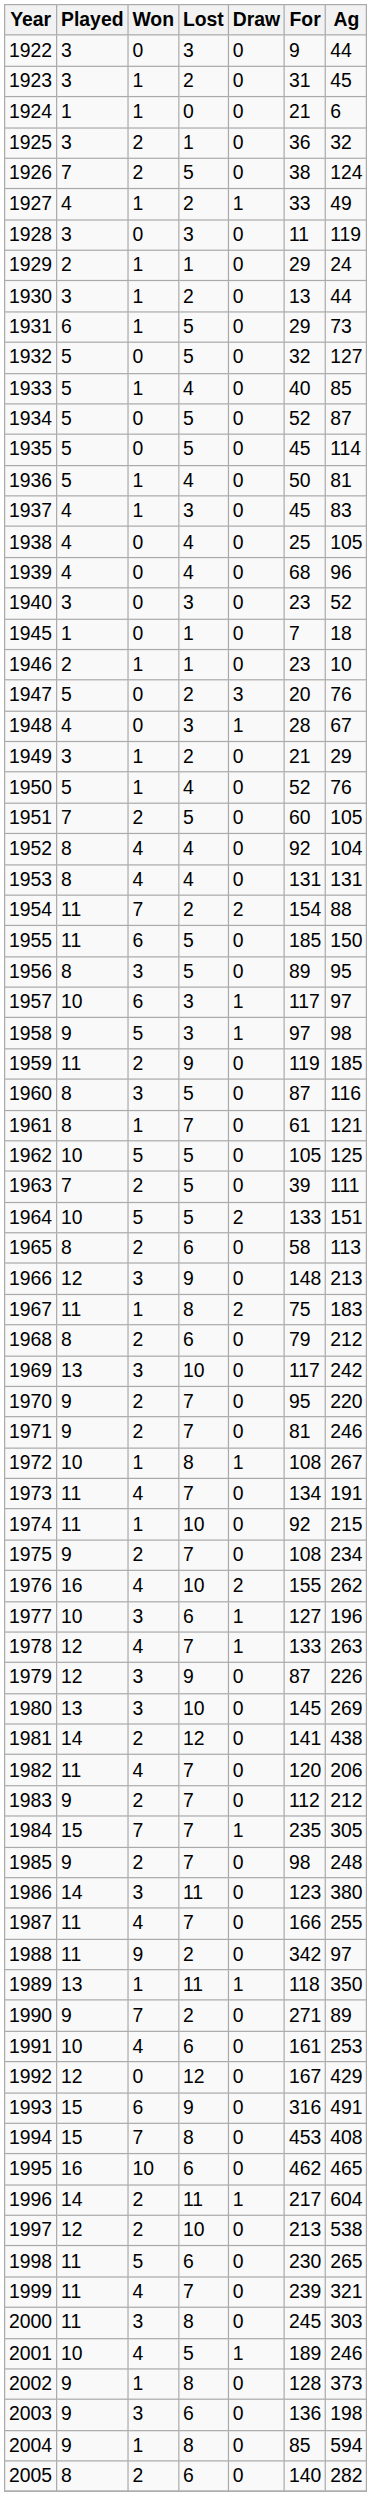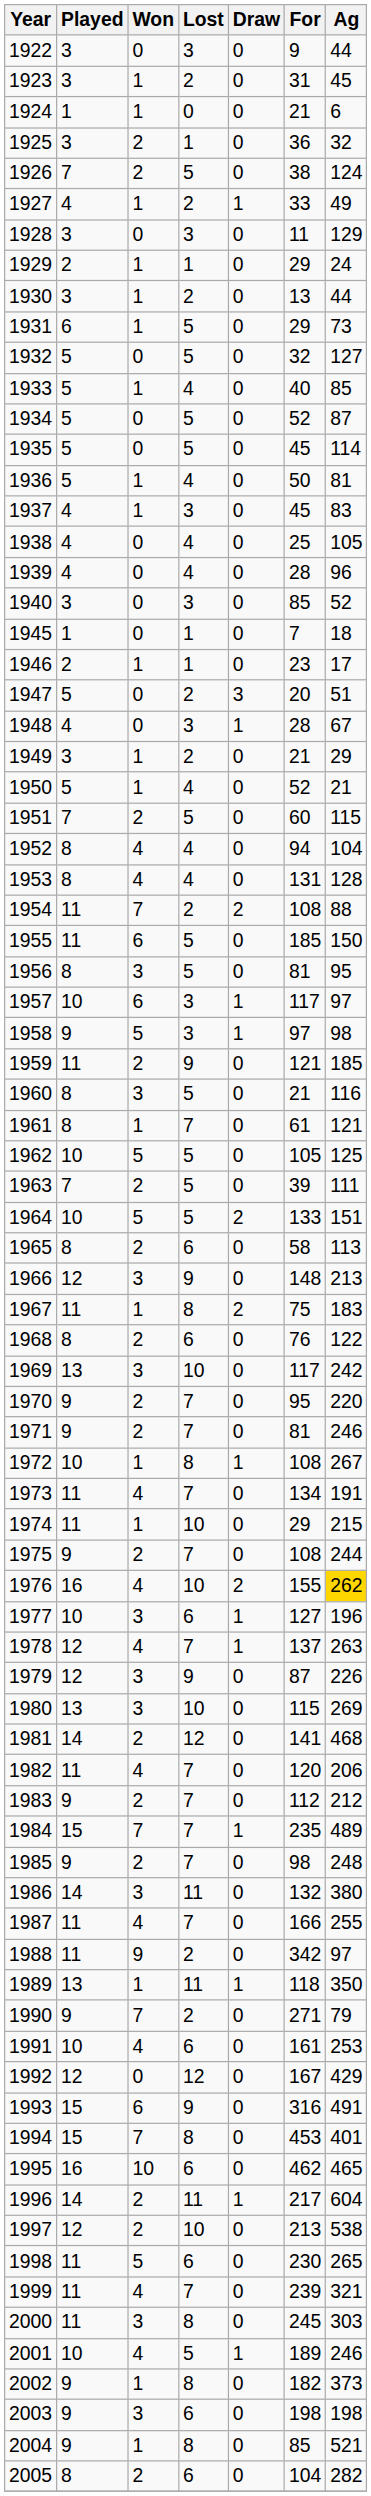 <table class="wikitable">
 <tr>
 <th>Year</th>
 <th>Played</th>
 <th>Won</th>
 <th>Lost</th>
 <th>Draw</th>
 <th>For</th>
 <th>Ag</th>
 </tr>
 <tr>
 <td>1922</td>
 <td>3</td>
 <td>0</td>
 <td>3</td>
 <td>0</td>
 <td>9</td>
 <td>44</td>
 </tr>
 <tr>
 <td>1923</td>
 <td>3</td>
 <td>1</td>
 <td>2</td>
 <td>0</td>
 <td>31</td>
 <td>45</td>
 </tr>
 <tr>
 <td>1924</td>
 <td>1</td>
 <td>1</td>
 <td>0</td>
 <td>0</td>
 <td>21</td>
 <td>6</td>
 </tr>
 <tr>
 <td>1925</td>
 <td>3</td>
 <td>2</td>
 <td>1</td>
 <td>0</td>
 <td>36</td>
 <td>32</td>
 </tr>
 <tr>
 <td>1926</td>
 <td>7</td>
 <td>2</td>
 <td>5</td>
 <td>0</td>
 <td>38</td>
 <td>124</td>
 </tr>
 <tr>
 <td>1927</td>
 <td>4</td>
 <td>1</td>
 <td>2</td>
 <td>1</td>
 <td>33</td>
 <td>49</td>
 </tr>
 <tr>
 <td>1928</td>
 <td>3</td>
 <td>0</td>
 <td>3</td>
 <td>0</td>
 <td>11</td>
-<td>119</td>
+<td>129</td>
 </tr>
 <tr>
 <td>1929</td>
 <td>2</td>
 <td>1</td>
 <td>1</td>
 <td>0</td>
 <td>29</td>
 <td>24</td>
 </tr>
 <tr>
 <td>1930</td>
 <td>3</td>
 <td>1</td>
 <td>2</td>
 <td>0</td>
 <td>13</td>
 <td>44</td>
 </tr>
 <tr>
 <td>1931</td>
 <td>6</td>
 <td>1</td>
 <td>5</td>
 <td>0</td>
 <td>29</td>
 <td>73</td>
 </tr>
 <tr>
 <td>1932</td>
 <td>5</td>
 <td>0</td>
 <td>5</td>
 <td>0</td>
 <td>32</td>
 <td>127</td>
 </tr>
 <tr>
 <td>1933</td>
 <td>5</td>
 <td>1</td>
 <td>4</td>
 <td>0</td>
 <td>40</td>
 <td>85</td>
 </tr>
 <tr>
 <td>1934</td>
 <td>5</td>
 <td>0</td>
 <td>5</td>
 <td>0</td>
 <td>52</td>
 <td>87</td>
 </tr>
 <tr>
 <td>1935</td>
 <td>5</td>
 <td>0</td>
 <td>5</td>
 <td>0</td>
 <td>45</td>
 <td>114</td>
 </tr>
 <tr>
 <td>1936</td>
 <td>5</td>
 <td>1</td>
 <td>4</td>
 <td>0</td>
 <td>50</td>
 <td>81</td>
 </tr>
 <tr>
 <td>1937</td>
 <td>4</td>
 <td>1</td>
 <td>3</td>
 <td>0</td>
 <td>45</td>
 <td>83</td>
 </tr>
 <tr>
 <td>1938</td>
 <td>4</td>
 <td>0</td>
 <td>4</td>
 <td>0</td>
 <td>25</td>
 <td>105</td>
 </tr>
 <tr>
 <td>1939</td>
 <td>4</td>
 <td>0</td>
 <td>4</td>
 <td>0</td>
-<td>68</td>
+<td>28</td>
 <td>96</td>
 </tr>
 <tr>
 <td>1940</td>
 <td>3</td>
 <td>0</td>
 <td>3</td>
 <td>0</td>
-<td>23</td>
+<td>85</td>
 <td>52</td>
 </tr>
 <tr>
 <td>1945</td>
 <td>1</td>
 <td>0</td>
 <td>1</td>
 <td>0</td>
 <td>7</td>
 <td>18</td>
 </tr>
 <tr>
 <td>1946</td>
 <td>2</td>
 <td>1</td>
 <td>1</td>
 <td>0</td>
 <td>23</td>
-<td>10</td>
+<td>17</td>
 </tr>
 <tr>
 <td>1947</td>
 <td>5</td>
 <td>0</td>
 <td>2</td>
 <td>3</td>
 <td>20</td>
-<td>76</td>
+<td>51</td>
 </tr>
 <tr>
 <td>1948</td>
 <td>4</td>
 <td>0</td>
 <td>3</td>
 <td>1</td>
 <td>28</td>
 <td>67</td>
 </tr>
 <tr>
 <td>1949</td>
 <td>3</td>
 <td>1</td>
 <td>2</td>
 <td>0</td>
 <td>21</td>
 <td>29</td>
 </tr>
 <tr>
 <td>1950</td>
 <td>5</td>
 <td>1</td>
 <td>4</td>
 <td>0</td>
 <td>52</td>
-<td>76</td>
+<td>21</td>
 </tr>
 <tr>
 <td>1951</td>
 <td>7</td>
 <td>2</td>
 <td>5</td>
 <td>0</td>
 <td>60</td>
-<td>105</td>
+<td>115</td>
 </tr>
 <tr>
 <td>1952</td>
 <td>8</td>
 <td>4</td>
 <td>4</td>
 <td>0</td>
-<td>92</td>
+<td>94</td>
 <td>104</td>
 </tr>
 <tr>
 <td>1953</td>
 <td>8</td>
 <td>4</td>
 <td>4</td>
 <td>0</td>
 <td>131</td>
-<td>131</td>
+<td>128</td>
 </tr>
 <tr>
 <td>1954</td>
 <td>11</td>
 <td>7</td>
 <td>2</td>
 <td>2</td>
-<td>154</td>
+<td>108</td>
 <td>88</td>
 </tr>
 <tr>
 <td>1955</td>
 <td>11</td>
 <td>6</td>
 <td>5</td>
 <td>0</td>
 <td>185</td>
 <td>150</td>
 </tr>
 <tr>
 <td>1956</td>
 <td>8</td>
 <td>3</td>
 <td>5</td>
 <td>0</td>
-<td>89</td>
+<td>81</td>
 <td>95</td>
 </tr>
 <tr>
 <td>1957</td>
 <td>10</td>
 <td>6</td>
 <td>3</td>
 <td>1</td>
 <td>117</td>
 <td>97</td>
 </tr>
 <tr>
 <td>1958</td>
 <td>9</td>
 <td>5</td>
 <td>3</td>
 <td>1</td>
 <td>97</td>
 <td>98</td>
 </tr>
 <tr>
 <td>1959</td>
 <td>11</td>
 <td>2</td>
 <td>9</td>
 <td>0</td>
-<td>119</td>
+<td>121</td>
 <td>185</td>
 </tr>
 <tr>
 <td>1960</td>
 <td>8</td>
 <td>3</td>
 <td>5</td>
 <td>0</td>
-<td>87</td>
+<td>21</td>
 <td>116</td>
 </tr>
 <tr>
 <td>1961</td>
 <td>8</td>
 <td>1</td>
 <td>7</td>
 <td>0</td>
 <td>61</td>
 <td>121</td>
 </tr>
 <tr>
 <td>1962</td>
 <td>10</td>
 <td>5</td>
 <td>5</td>
 <td>0</td>
 <td>105</td>
 <td>125</td>
 </tr>
 <tr>
 <td>1963</td>
 <td>7</td>
 <td>2</td>
 <td>5</td>
 <td>0</td>
 <td>39</td>
 <td>111</td>
 </tr>
 <tr>
 <td>1964</td>
 <td>10</td>
 <td>5</td>
 <td>5</td>
 <td>2</td>
 <td>133</td>
 <td>151</td>
 </tr>
 <tr>
 <td>1965</td>
 <td>8</td>
 <td>2</td>
 <td>6</td>
 <td>0</td>
 <td>58</td>
 <td>113</td>
 </tr>
 <tr>
 <td>1966</td>
 <td>12</td>
 <td>3</td>
 <td>9</td>
 <td>0</td>
 <td>148</td>
 <td>213</td>
 </tr>
 <tr>
 <td>1967</td>
 <td>11</td>
 <td>1</td>
 <td>8</td>
 <td>2</td>
 <td>75</td>
 <td>183</td>
 </tr>
 <tr>
 <td>1968</td>
 <td>8</td>
 <td>2</td>
 <td>6</td>
 <td>0</td>
-<td>79</td>
-<td>212</td>
+<td>76</td>
+<td>122</td>
 </tr>
 <tr>
 <td>1969</td>
 <td>13</td>
 <td>3</td>
 <td>10</td>
 <td>0</td>
 <td>117</td>
 <td>242</td>
 </tr>
 <tr>
 <td>1970</td>
 <td>9</td>
 <td>2</td>
 <td>7</td>
 <td>0</td>
 <td>95</td>
 <td>220</td>
 </tr>
 <tr>
 <td>1971</td>
 <td>9</td>
 <td>2</td>
 <td>7</td>
 <td>0</td>
 <td>81</td>
 <td>246</td>
 </tr>
 <tr>
 <td>1972</td>
 <td>10</td>
 <td>1</td>
 <td>8</td>
 <td>1</td>
 <td>108</td>
 <td>267</td>
 </tr>
 <tr>
 <td>1973</td>
 <td>11</td>
 <td>4</td>
 <td>7</td>
 <td>0</td>
 <td>134</td>
 <td>191</td>
 </tr>
 <tr>
 <td>1974</td>
 <td>11</td>
 <td>1</td>
 <td>10</td>
 <td>0</td>
-<td>92</td>
+<td>29</td>
 <td>215</td>
 </tr>
 <tr>
 <td>1975</td>
 <td>9</td>
 <td>2</td>
 <td>7</td>
 <td>0</td>
 <td>108</td>
-<td>234</td>
+<td>244</td>
 </tr>
 <tr>
 <td>1976</td>
 <td>16</td>
 <td>4</td>
 <td>10</td>
 <td>2</td>
 <td>155</td>
-<td>262</td>
+<td style="background: gold;">262</td>
 </tr>
 <tr>
 <td>1977</td>
 <td>10</td>
 <td>3</td>
 <td>6</td>
 <td>1</td>
 <td>127</td>
 <td>196</td>
 </tr>
 <tr>
 <td>1978</td>
 <td>12</td>
 <td>4</td>
 <td>7</td>
 <td>1</td>
-<td>133</td>
+<td>137</td>
 <td>263</td>
 </tr>
 <tr>
 <td>1979</td>
 <td>12</td>
 <td>3</td>
 <td>9</td>
 <td>0</td>
 <td>87</td>
 <td>226</td>
 </tr>
 <tr>
 <td>1980</td>
 <td>13</td>
 <td>3</td>
 <td>10</td>
 <td>0</td>
-<td>145</td>
+<td>115</td>
 <td>269</td>
 </tr>
 <tr>
 <td>1981</td>
 <td>14</td>
 <td>2</td>
 <td>12</td>
 <td>0</td>
 <td>141</td>
-<td>438</td>
+<td>468</td>
 </tr>
 <tr>
 <td>1982</td>
 <td>11</td>
 <td>4</td>
 <td>7</td>
 <td>0</td>
 <td>120</td>
 <td>206</td>
 </tr>
 <tr>
 <td>1983</td>
 <td>9</td>
 <td>2</td>
 <td>7</td>
 <td>0</td>
 <td>112</td>
 <td>212</td>
 </tr>
 <tr>
 <td>1984</td>
 <td>15</td>
 <td>7</td>
 <td>7</td>
 <td>1</td>
 <td>235</td>
-<td>305</td>
+<td>489</td>
 </tr>
 <tr>
 <td>1985</td>
 <td>9</td>
 <td>2</td>
 <td>7</td>
 <td>0</td>
 <td>98</td>
 <td>248</td>
 </tr>
 <tr>
 <td>1986</td>
 <td>14</td>
 <td>3</td>
 <td>11</td>
 <td>0</td>
-<td>123</td>
+<td>132</td>
 <td>380</td>
 </tr>
 <tr>
 <td>1987</td>
 <td>11</td>
 <td>4</td>
 <td>7</td>
 <td>0</td>
 <td>166</td>
 <td>255</td>
 </tr>
 <tr>
 <td>1988</td>
 <td>11</td>
 <td>9</td>
 <td>2</td>
 <td>0</td>
 <td>342</td>
 <td>97</td>
 </tr>
 <tr>
 <td>1989</td>
 <td>13</td>
 <td>1</td>
 <td>11</td>
 <td>1</td>
 <td>118</td>
 <td>350</td>
 </tr>
 <tr>
 <td>1990</td>
 <td>9</td>
 <td>7</td>
 <td>2</td>
 <td>0</td>
 <td>271</td>
-<td>89</td>
+<td>79</td>
 </tr>
 <tr>
 <td>1991</td>
 <td>10</td>
 <td>4</td>
 <td>6</td>
 <td>0</td>
 <td>161</td>
 <td>253</td>
 </tr>
 <tr>
 <td>1992</td>
 <td>12</td>
 <td>0</td>
 <td>12</td>
 <td>0</td>
 <td>167</td>
 <td>429</td>
 </tr>
 <tr>
 <td>1993</td>
 <td>15</td>
 <td>6</td>
 <td>9</td>
 <td>0</td>
 <td>316</td>
 <td>491</td>
 </tr>
 <tr>
 <td>1994</td>
 <td>15</td>
 <td>7</td>
 <td>8</td>
 <td>0</td>
 <td>453</td>
-<td>408</td>
+<td>401</td>
 </tr>
 <tr>
 <td>1995</td>
 <td>16</td>
 <td>10</td>
 <td>6</td>
 <td>0</td>
 <td>462</td>
 <td>465</td>
 </tr>
 <tr>
 <td>1996</td>
 <td>14</td>
 <td>2</td>
 <td>11</td>
 <td>1</td>
 <td>217</td>
 <td>604</td>
 </tr>
 <tr>
 <td>1997</td>
 <td>12</td>
 <td>2</td>
 <td>10</td>
 <td>0</td>
 <td>213</td>
 <td>538</td>
 </tr>
 <tr>
 <td>1998</td>
 <td>11</td>
 <td>5</td>
 <td>6</td>
 <td>0</td>
 <td>230</td>
 <td>265</td>
 </tr>
 <tr>
 <td>1999</td>
 <td>11</td>
 <td>4</td>
 <td>7</td>
 <td>0</td>
 <td>239</td>
 <td>321</td>
 </tr>
 <tr>
 <td>2000</td>
 <td>11</td>
 <td>3</td>
 <td>8</td>
 <td>0</td>
 <td>245</td>
 <td>303</td>
 </tr>
 <tr>
 <td>2001</td>
 <td>10</td>
 <td>4</td>
 <td>5</td>
 <td>1</td>
 <td>189</td>
 <td>246</td>
 </tr>
 <tr>
 <td>2002</td>
 <td>9</td>
 <td>1</td>
 <td>8</td>
 <td>0</td>
-<td>128</td>
+<td>182</td>
 <td>373</td>
 </tr>
 <tr>
 <td>2003</td>
 <td>9</td>
 <td>3</td>
 <td>6</td>
 <td>0</td>
-<td>136</td>
+<td>198</td>
 <td>198</td>
 </tr>
 <tr>
 <td>2004</td>
 <td>9</td>
 <td>1</td>
 <td>8</td>
 <td>0</td>
 <td>85</td>
-<td>594</td>
+<td>521</td>
 </tr>
 <tr>
 <td>2005</td>
 <td>8</td>
 <td>2</td>
 <td>6</td>
 <td>0</td>
-<td>140</td>
+<td>104</td>
 <td>282</td>
 </tr>
 <tr>
 </tr>
 </table>
